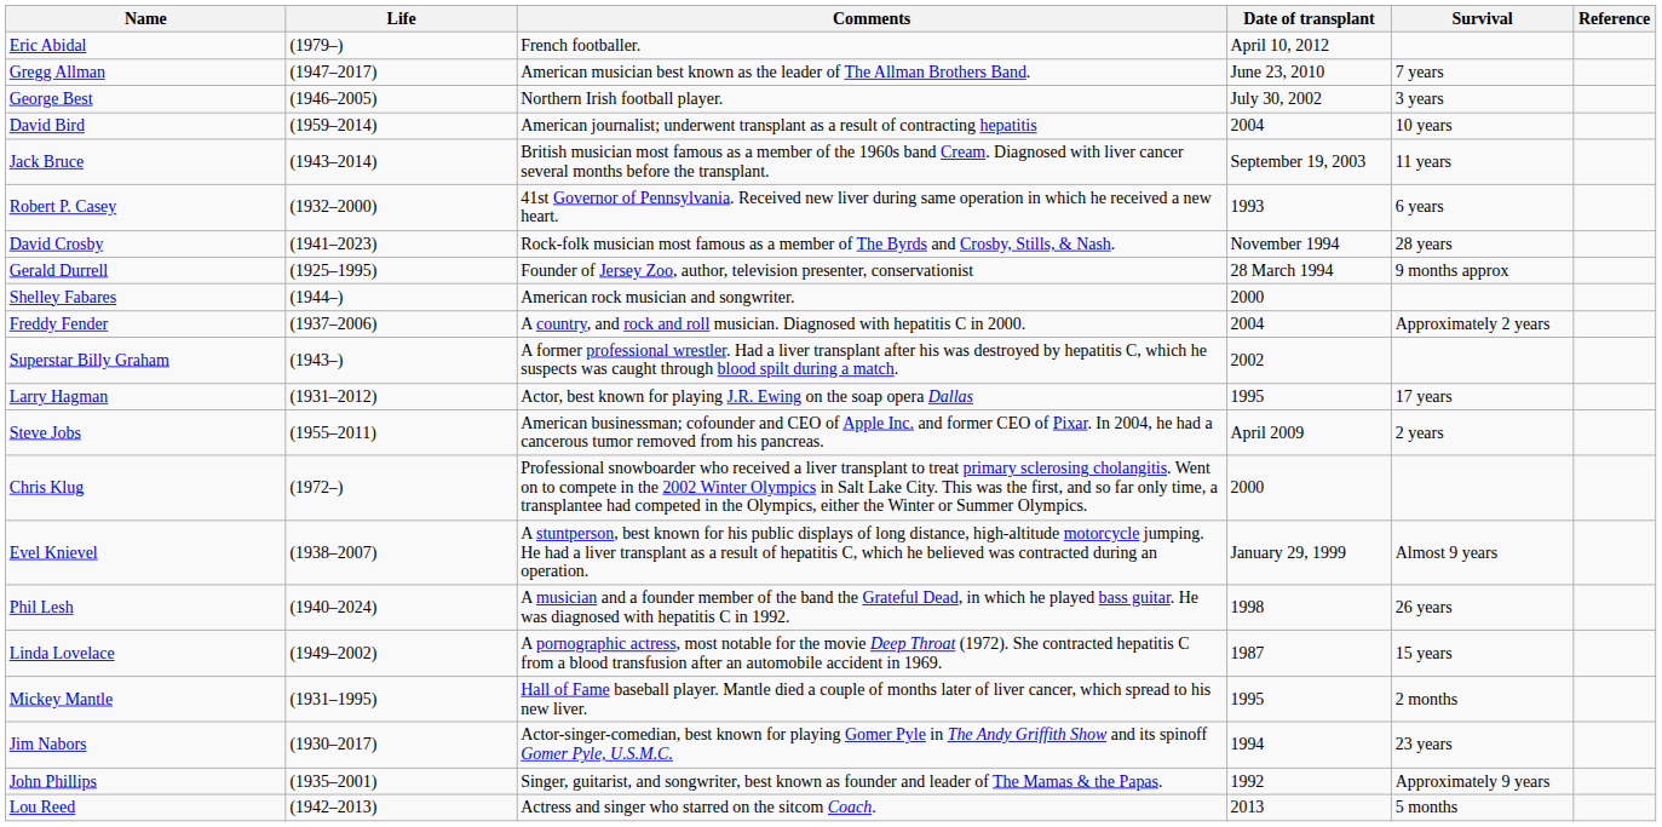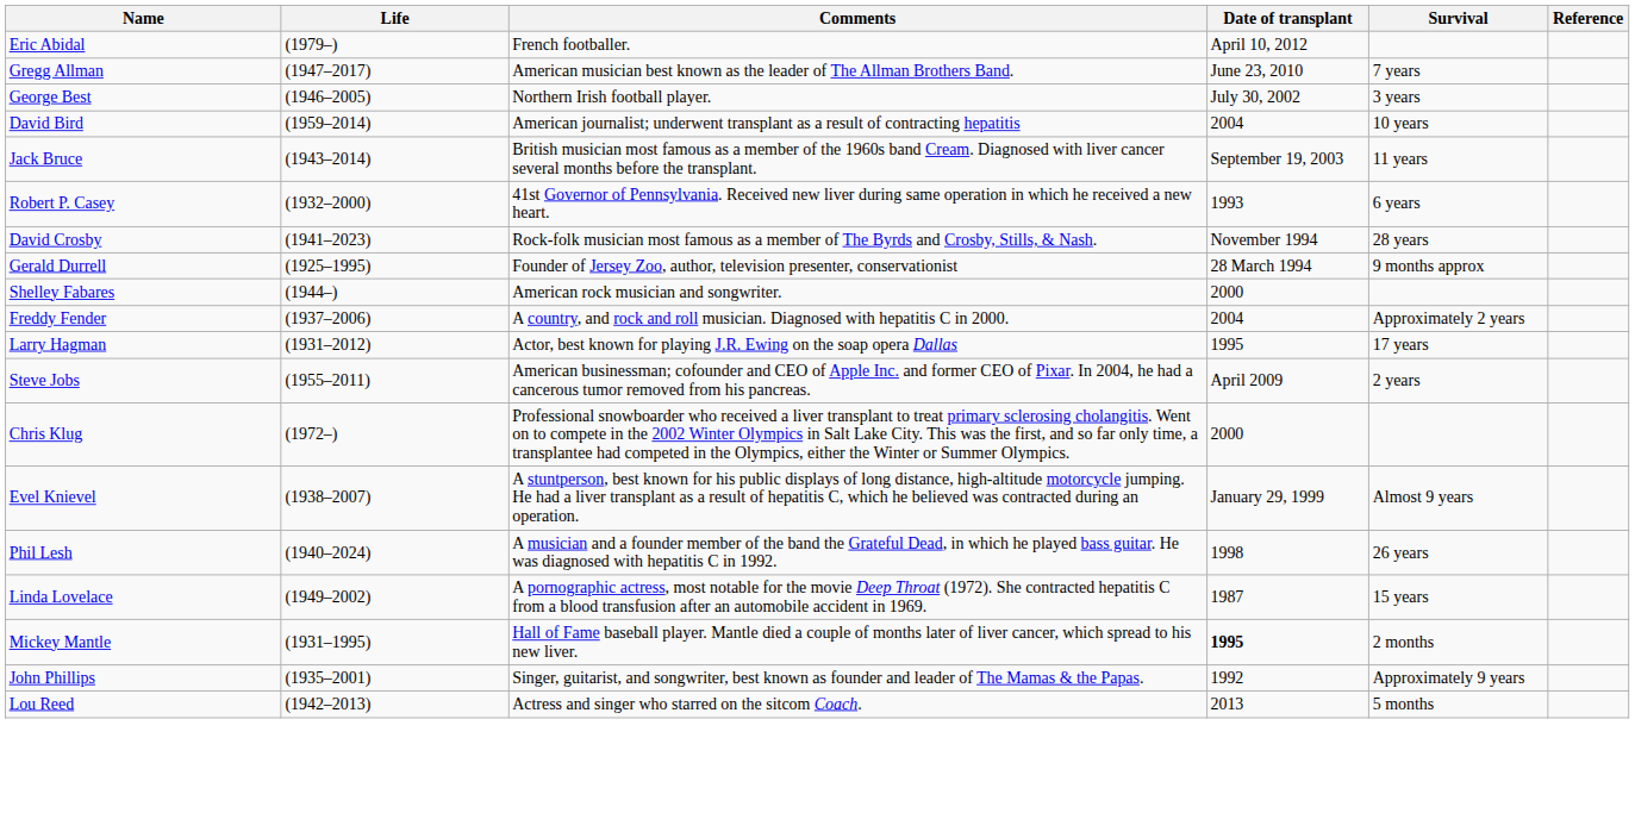 <table class=wikitable>
 <tr>
 <th style="width:17%;">Name</th>
 <th style="width:14%;">Life</th>
 <th style="width:43%;">Comments</th>
 <th style="width:10%;">Date of transplant</th>
 <th style="width:11%;">Survival</th>
 <th style="width:8%;">Reference</th>
 </tr>
 <tr>
 <td><a href='#'>Eric Abidal</a></td>
 <td>(1979–)</td>
 <td>French footballer.</td>
 <td>April 10, 2012</td>
 <td></td>
 <td></td>
 </tr>
 <tr>
 <td><a href='#'>Gregg Allman</a></td>
 <td>(1947–2017)</td>
 <td>American musician best known as the leader of <a href='#'>The Allman Brothers Band</a>.</td>
 <td>June 23, 2010</td>
 <td>7 years</td>
 <td></td>
 </tr>
 <tr>
 <td><a href='#'>George Best</a></td>
 <td>(1946–2005)</td>
 <td>Northern Irish football player.</td>
 <td>July 30, 2002</td>
 <td>3 years</td>
 <td></td>
 </tr>
 <tr>
 <td><a href='#'>David Bird</a></td>
 <td>(1959–2014)</td>
 <td>American journalist; underwent transplant as a result of contracting <a href='#'>hepatitis</a></td>
 <td>2004</td>
 <td>10 years</td>
 <td></td>
 </tr>
 <tr>
 <td><a href='#'>Jack Bruce</a></td>
 <td>(1943–2014)</td>
 <td>British musician most famous as a member of the 1960s band <a href='#'>Cream</a>. Diagnosed with liver cancer several months before the transplant.</td>
 <td>September 19, 2003</td>
 <td>11 years</td>
 <td></td>
 </tr>
 <tr>
 <td><a href='#'>Robert P. Casey</a></td>
 <td>(1932–2000)</td>
 <td>41st <a href='#'>Governor of Pennsylvania</a>. Received new liver during same operation in which he received a new heart.</td>
 <td>1993</td>
 <td>6 years</td>
 <td></td>
 </tr>
 <tr>
 <td><a href='#'>David Crosby</a></td>
 <td>(1941–2023)</td>
 <td>Rock-folk musician most famous as a member of <a href='#'>The Byrds</a> and <a href='#'>Crosby, Stills, & Nash</a>.</td>
 <td>November 1994</td>
 <td>28 years</td>
 <td></td>
 </tr>
 <tr>
 <td><a href='#'>Gerald Durrell</a></td>
 <td>(1925–1995)</td>
 <td>Founder of <a href='#'>Jersey Zoo</a>, author, television presenter, conservationist</td>
 <td>28 March 1994</td>
 <td>9 months approx</td>
 <td></td>
 </tr>
 <tr>
 <td><a href='#'>Shelley Fabares</a></td>
 <td>(1944–)</td>
 <td>American rock musician and songwriter.</td>
 <td>2000</td>
 <td></td>
 <td></td>
 </tr>
 <tr>
 <td><a href='#'>Freddy Fender</a></td>
 <td>(1937–2006)</td>
 <td>A <a href='#'>country</a>, and <a href='#'>rock and roll</a> musician. Diagnosed with hepatitis C in 2000.</td>
 <td>2004</td>
 <td>Approximately 2 years</td>
 <td></td>
 </tr>
 <tr>
-<td><a href='#'>Superstar Billy Graham</a></td>
-<td>(1943–)</td>
-<td>A former <a href='#'>professional wrestler</a>. Had a liver transplant after his was destroyed by hepatitis C, which he suspects was caught through <a href='#'>blood spilt during a match</a>.</td>
-<td>2002</td>
-<td></td>
-<td></td>
-</tr>
-<tr>
 <td><a href='#'>Larry Hagman</a></td>
 <td>(1931–2012)</td>
 <td>Actor, best known for playing <a href='#'>J.R. Ewing</a> on the soap opera <em><a href='#'>Dallas</a></em></td>
 <td>1995</td>
 <td>17 years</td>
 <td></td>
 </tr>
 <tr>
 <td><a href='#'>Steve Jobs</a></td>
 <td>(1955–2011)</td>
 <td>American businessman; cofounder and CEO of <a href='#'>Apple Inc.</a> and former CEO of <a href='#'>Pixar</a>. In 2004, he had a cancerous tumor removed from his pancreas.</td>
 <td>April 2009</td>
 <td>2 years</td>
 <td></td>
 </tr>
 <tr>
 <td><a href='#'>Chris Klug</a></td>
 <td>(1972–)</td>
 <td>Professional snowboarder who received a liver transplant to treat <a href='#'>primary sclerosing cholangitis</a>. Went on to compete in the <a href='#'>2002 Winter Olympics</a> in Salt Lake City. This was the first, and so far only time, a transplantee had competed in the Olympics, either the Winter or Summer Olympics.</td>
 <td>2000</td>
 <td></td>
 <td></td>
 </tr>
 <tr>
 <td><a href='#'>Evel Knievel</a></td>
 <td>(1938–2007)</td>
 <td>A <a href='#'>stuntperson</a>, best known for his public displays of long distance, high-altitude <a href='#'>motorcycle</a> jumping. He had a liver transplant as a result of hepatitis C, which he believed was contracted during an operation.</td>
 <td>January 29, 1999</td>
 <td>Almost 9 years</td>
 <td></td>
 </tr>
 <tr>
 <td><a href='#'>Phil Lesh</a></td>
 <td>(1940–2024)</td>
 <td>A <a href='#'>musician</a> and a founder member of the band the <a href='#'>Grateful Dead</a>, in which he played <a href='#'>bass guitar</a>. He was diagnosed with hepatitis C in 1992.</td>
 <td>1998</td>
 <td>26 years</td>
 <td></td>
 </tr>
 <tr>
 <td><a href='#'>Linda Lovelace</a></td>
 <td>(1949–2002)</td>
 <td>A <a href='#'>pornographic actress</a>, most notable for the movie <em><a href='#'>Deep Throat</a></em> (1972). She contracted hepatitis C from a blood transfusion after an automobile accident in 1969.</td>
 <td>1987</td>
 <td>15 years</td>
 <td></td>
 </tr>
 <tr>
 <td><a href='#'>Mickey Mantle</a></td>
 <td>(1931–1995)</td>
 <td><a href='#'>Hall of Fame</a> baseball player. Mantle died a couple of months later of liver cancer, which spread to his new liver.</td>
-<td>1995</td>
+<td><strong>1995</strong></td>
 <td>2 months</td>
-<td></td>
-</tr>
-<tr>
-<td><a href='#'>Jim Nabors</a></td>
-<td>(1930–2017)</td>
-<td>Actor-singer-comedian, best known for playing <a href='#'>Gomer Pyle</a> in <em><a href='#'>The Andy Griffith Show</a></em> and its spinoff <em><a href='#'>Gomer Pyle, U.S.M.C.</a></em></td>
-<td>1994</td>
-<td>23 years</td>
 <td></td>
 </tr>
 <tr>
 <td><a href='#'>John Phillips</a></td>
 <td>(1935–2001)</td>
 <td>Singer, guitarist, and songwriter, best known as founder and leader of <a href='#'>The Mamas & the Papas</a>.</td>
 <td>1992</td>
 <td>Approximately 9 years</td>
 <td></td>
 </tr>
 <tr>
 <td><a href='#'>Lou Reed</a></td>
 <td>(1942–2013)</td>
 <td>Actress and singer who starred on the sitcom <em><a href='#'>Coach</a></em>.</td>
 <td>2013</td>
 <td>5 months</td>
 <td></td>
 </tr>
 </table>
